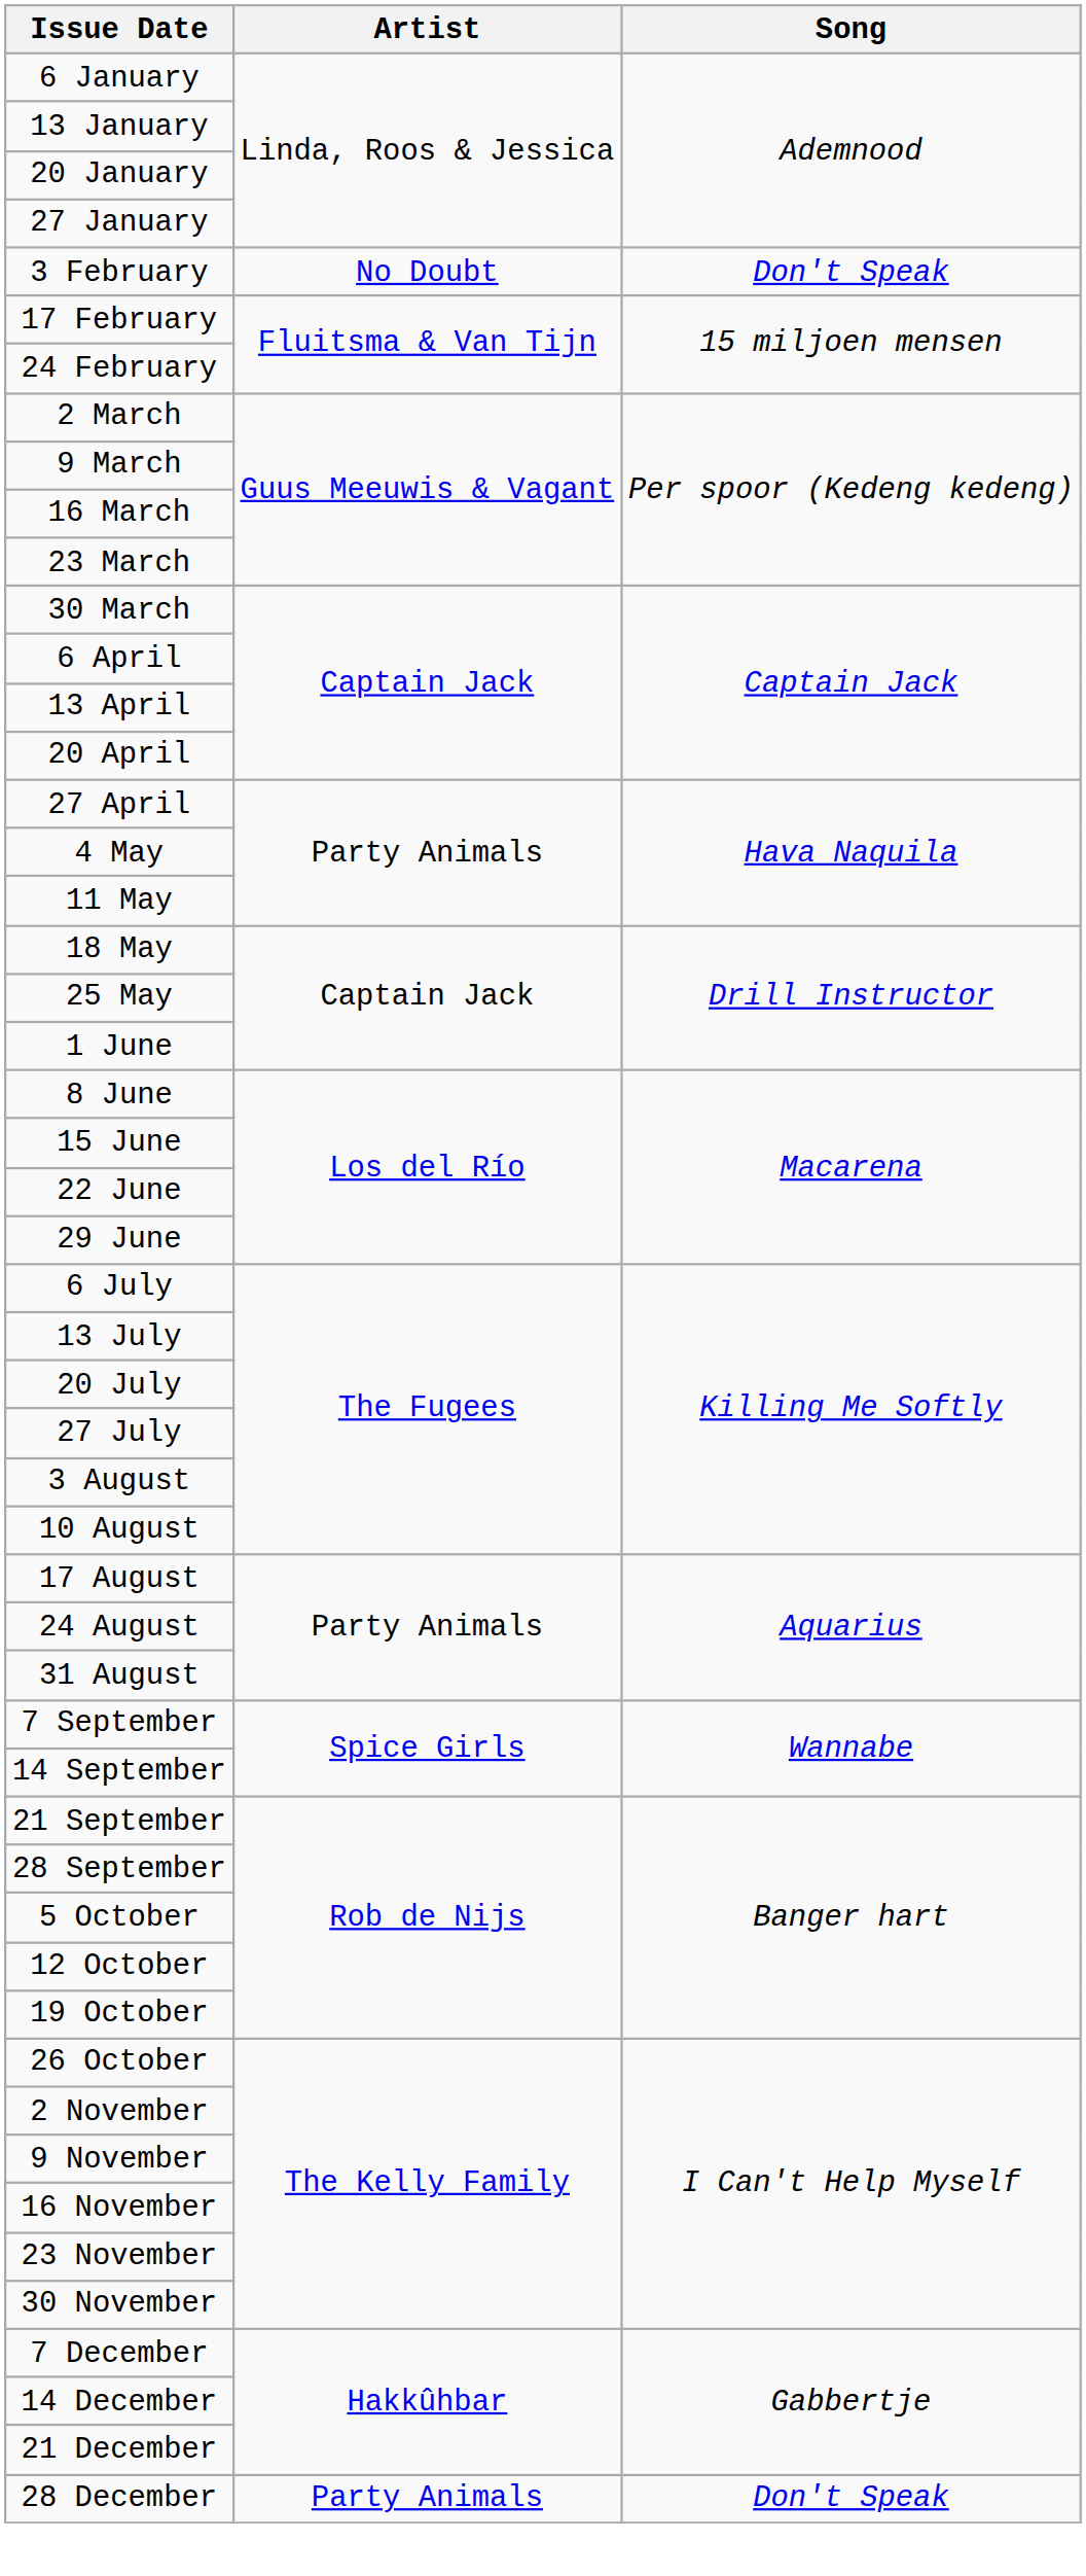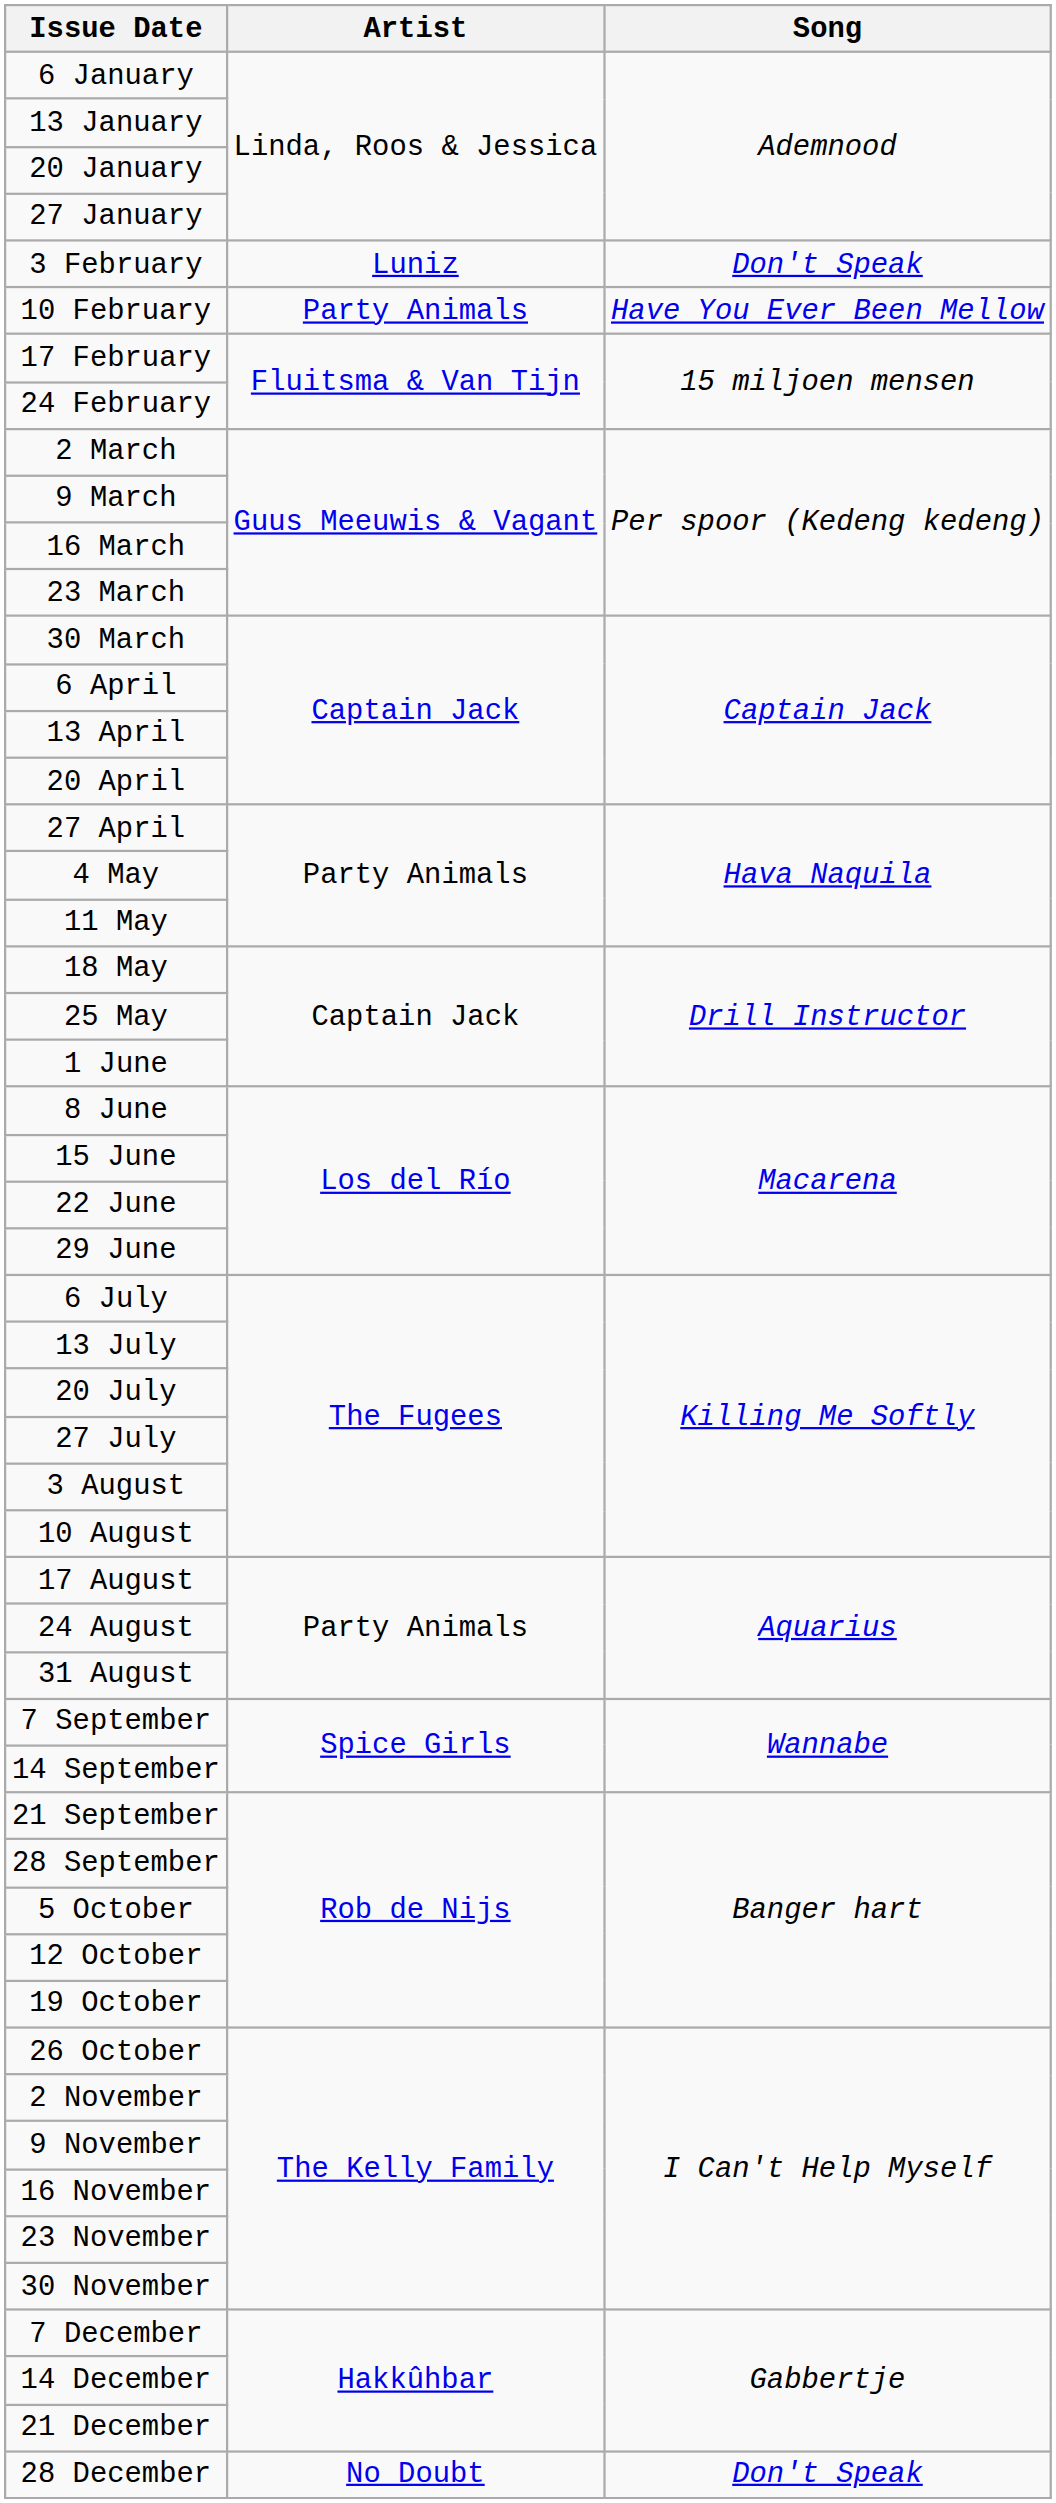 <table class="wikitable plainrowheaders" style="text-align: center">
 <tr>
 <th>Issue Date</th>
 <th>Artist</th>
 <th>Song</th>
 </tr>
 <tr>
 <td>6 January</td>
 <td rowspan="4">Linda, Roos & Jessica</td>
 <td rowspan="4"><em>Ademnood</em></td>
 </tr>
 <tr>
 <td>13 January</td>
 </tr>
 <tr>
 <td>20 January</td>
 </tr>
 <tr>
 <td>27 January</td>
 </tr>
 <tr>
 <td>3 February</td>
-<td><a href='#'>No Doubt</a></td>
+<td><a href='#'>Luniz</a></td>
 <td><em><a href='#'>Don't Speak</a></em></td>
+</tr>
+<tr>
+<td>10 February</td>
+<td><a href='#'>Party Animals</a></td>
+<td><em><a href='#'>Have You Ever Been Mellow</a></em></td>
 </tr>
 <tr>
 <td>17 February</td>
 <td rowspan="2"><a href='#'>Fluitsma & Van Tijn</a></td>
 <td rowspan="2"><em>15 miljoen mensen</em></td>
 </tr>
 <tr>
 <td>24 February</td>
 </tr>
 <tr>
 <td>2 March</td>
 <td rowspan="4"><a href='#'>Guus Meeuwis & Vagant</a></td>
 <td rowspan="4"><em>Per spoor (Kedeng kedeng)</em></td>
 </tr>
 <tr>
 <td>9 March</td>
 </tr>
 <tr>
 <td>16 March</td>
 </tr>
 <tr>
 <td>23 March</td>
 </tr>
 <tr>
 <td>30 March</td>
 <td rowspan="4"><a href='#'>Captain Jack</a></td>
 <td rowspan="4"><em><a href='#'>Captain Jack</a></em></td>
 </tr>
 <tr>
 <td>6 April</td>
 </tr>
 <tr>
 <td>13 April</td>
 </tr>
 <tr>
 <td>20 April</td>
 </tr>
 <tr>
 <td>27 April</td>
 <td rowspan="3">Party Animals</td>
 <td rowspan="3"><em><a href='#'>Hava Naquila</a></em></td>
 </tr>
 <tr>
 <td>4 May</td>
 </tr>
 <tr>
 <td>11 May</td>
 </tr>
 <tr>
 <td>18 May</td>
 <td rowspan="3">Captain Jack</td>
 <td rowspan="3"><em><a href='#'>Drill Instructor</a></em></td>
 </tr>
 <tr>
 <td>25 May</td>
 </tr>
 <tr>
 <td>1 June</td>
 </tr>
 <tr>
 <td>8 June</td>
 <td rowspan="4"><a href='#'>Los del Río</a></td>
 <td rowspan="4"><em><a href='#'>Macarena</a></em></td>
 </tr>
 <tr>
 <td>15 June</td>
 </tr>
 <tr>
 <td>22 June</td>
 </tr>
 <tr>
 <td>29 June</td>
 </tr>
 <tr>
 <td>6 July</td>
 <td rowspan="6"><a href='#'>The Fugees</a></td>
 <td rowspan="6"><em><a href='#'>Killing Me Softly</a></em></td>
 </tr>
 <tr>
 <td>13 July</td>
 </tr>
 <tr>
 <td>20 July</td>
 </tr>
 <tr>
 <td>27 July</td>
 </tr>
 <tr>
 <td>3 August</td>
 </tr>
 <tr>
 <td>10 August</td>
 </tr>
 <tr>
 <td>17 August</td>
 <td rowspan="3">Party Animals</td>
 <td rowspan="3"><em><a href='#'>Aquarius</a></em></td>
 </tr>
 <tr>
 <td>24 August</td>
 </tr>
 <tr>
 <td>31 August</td>
 </tr>
 <tr>
 <td>7 September</td>
 <td rowspan="2"><a href='#'>Spice Girls</a></td>
 <td rowspan="2"><em><a href='#'>Wannabe</a></em></td>
 </tr>
 <tr>
 <td>14 September</td>
 </tr>
 <tr>
 <td>21 September</td>
 <td rowspan="5"><a href='#'>Rob de Nijs</a></td>
 <td rowspan="5"><em>Banger hart</em></td>
 </tr>
 <tr>
 <td>28 September</td>
 </tr>
 <tr>
 <td>5 October</td>
 </tr>
 <tr>
 <td>12 October</td>
 </tr>
 <tr>
 <td>19 October</td>
 </tr>
 <tr>
 <td>26 October</td>
 <td rowspan="6"><a href='#'>The Kelly Family</a></td>
 <td rowspan="6"><em>I Can't Help Myself</em></td>
 </tr>
 <tr>
 <td>2 November</td>
 </tr>
 <tr>
 <td>9 November</td>
 </tr>
 <tr>
 <td>16 November</td>
 </tr>
 <tr>
 <td>23 November</td>
 </tr>
 <tr>
 <td>30 November</td>
 </tr>
 <tr>
 <td>7 December</td>
 <td rowspan="3"><a href='#'>Hakkûhbar</a></td>
 <td rowspan="3"><em>Gabbertje</em></td>
 </tr>
 <tr>
 <td>14 December</td>
 </tr>
 <tr>
 <td>21 December</td>
 </tr>
 <tr>
 <td>28 December</td>
-<td><a href='#'>Party Animals</a></td>
+<td><a href='#'>No Doubt</a></td>
 <td><em><a href='#'>Don't Speak</a></em></td>
 </tr>
 <tr>
 </tr>
 </table>
